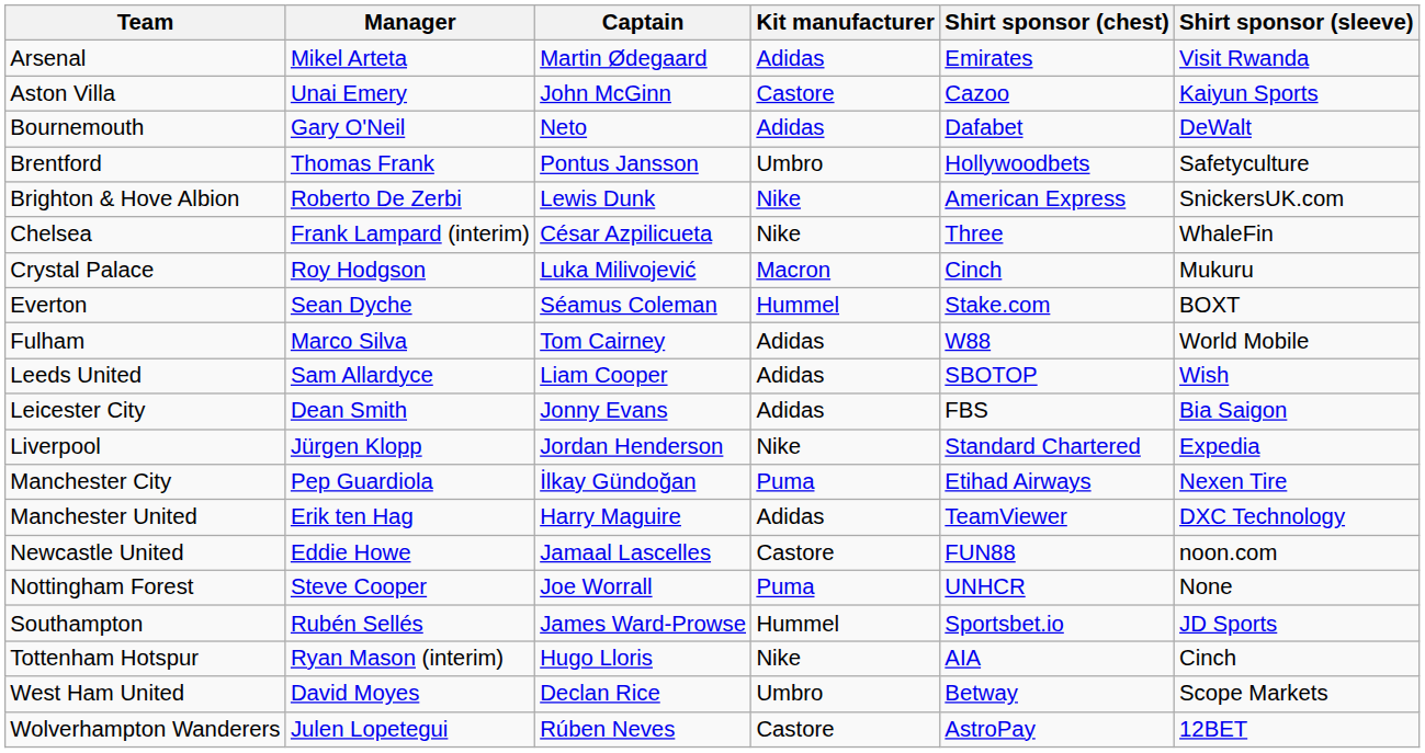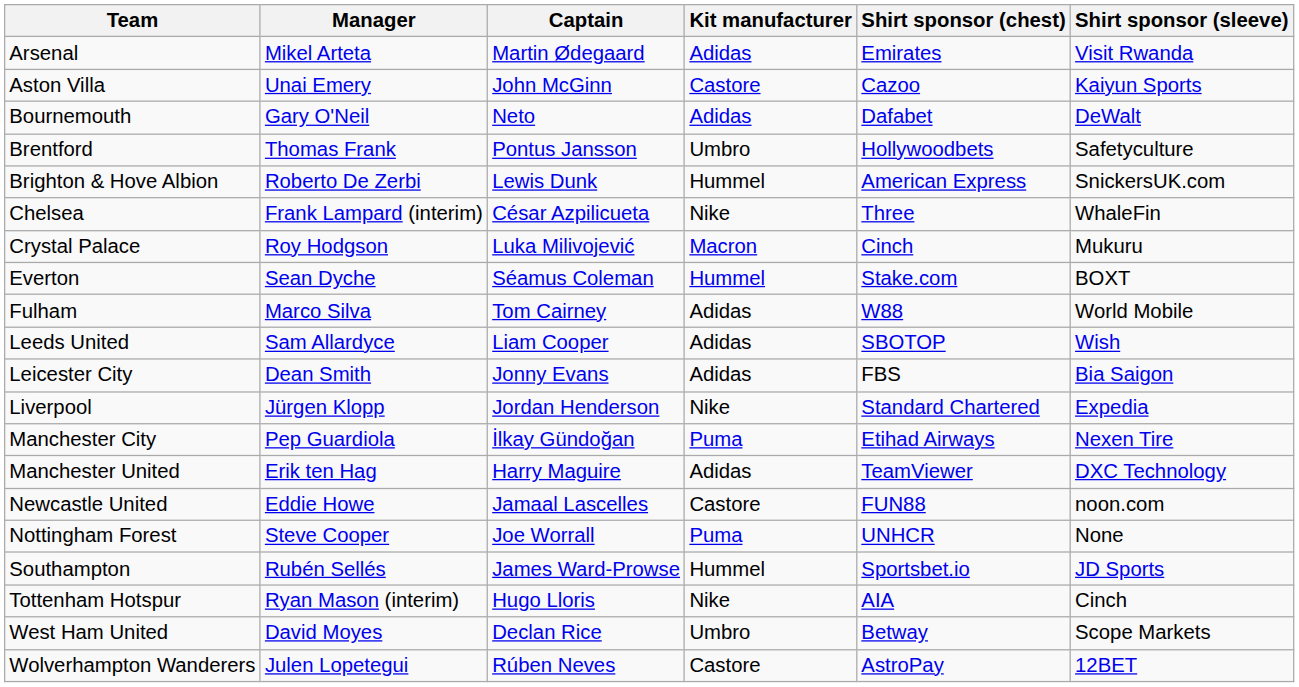 <table class="wikitable sortable">
 <tr>
 <th>Team</th>
 <th>Manager</th>
 <th>Captain</th>
 <th>Kit manufacturer</th>
 <th>Shirt sponsor (chest)</th>
 <th>Shirt sponsor (sleeve)</th>
 </tr>
 <tr>
 <td>Arsenal</td>
 <td data-sort-value="Arteta, Mikel"> <a href='#'>Mikel Arteta</a></td>
 <td data-sort-value="Odegaard, Martin"> <a href='#'>Martin Ødegaard</a></td>
 <td><a href='#'>Adidas</a></td>
 <td><a href='#'>Emirates</a></td>
 <td><a href='#'>Visit Rwanda</a></td>
 </tr>
 <tr>
 <td>Aston Villa</td>
 <td data-sort-value="Emery, Unai"> <a href='#'>Unai Emery</a></td>
 <td data-sort-value="McGinn, John"> <a href='#'>John McGinn</a></td>
 <td><a href='#'>Castore</a></td>
 <td><a href='#'>Cazoo</a></td>
 <td><a href='#'>Kaiyun Sports</a></td>
 </tr>
 <tr>
 <td>Bournemouth</td>
 <td data-sort-value="O'Neil, Gary"> <a href='#'>Gary O'Neil</a></td>
 <td data-sort-value="Neto"> <a href='#'>Neto</a></td>
 <td><a href='#'>Adidas</a></td>
 <td><a href='#'>Dafabet</a></td>
 <td><a href='#'>DeWalt</a></td>
 </tr>
 <tr>
 <td>Brentford</td>
 <td data-sort-value="Frank, Thomas"> <a href='#'>Thomas Frank</a></td>
 <td data-sort-value="Jansson, Pontus"> <a href='#'>Pontus Jansson</a></td>
 <td>Umbro</td>
 <td><a href='#'>Hollywoodbets</a></td>
 <td>Safetyculture</td>
 </tr>
 <tr>
 <td>Brighton & Hove Albion</td>
 <td data-sort-value="De Zerbi, Roberto"> <a href='#'>Roberto De Zerbi</a></td>
 <td data-sort-value="Dunk, Lewis"> <a href='#'>Lewis Dunk</a></td>
-<td><a href='#'>Nike</a></td>
+<td>Hummel</td>
 <td><a href='#'>American Express</a></td>
 <td>SnickersUK.com</td>
 </tr>
 <tr>
 <td>Chelsea</td>
 <td data-sort-value="Lampard, Frank"> <a href='#'>Frank Lampard</a> (interim)</td>
 <td data-sort-value="Azpilicueta, Cesar"> <a href='#'>César Azpilicueta</a></td>
 <td>Nike</td>
 <td><a href='#'>Three</a></td>
 <td>WhaleFin</td>
 </tr>
 <tr>
 <td>Crystal Palace</td>
 <td data-sort-value="Hodgson, Roy"> <a href='#'>Roy Hodgson</a></td>
 <td data-sort-value="Milivojevic, Luka"> <a href='#'>Luka Milivojević</a></td>
 <td><a href='#'>Macron</a></td>
 <td><a href='#'>Cinch</a></td>
 <td>Mukuru</td>
 </tr>
 <tr>
 <td>Everton</td>
 <td data-sort-value="Dyche, Sean"> <a href='#'>Sean Dyche</a></td>
 <td data-sort-value="Coleman, Seamus"> <a href='#'>Séamus Coleman</a></td>
 <td><a href='#'>Hummel</a></td>
 <td><a href='#'>Stake.com</a></td>
 <td>BOXT</td>
 </tr>
 <tr>
 <td>Fulham</td>
 <td data-sort-value="Silva, Marco"> <a href='#'>Marco Silva</a></td>
 <td data-sort-value="Cairney, Tom"> <a href='#'>Tom Cairney</a></td>
 <td>Adidas</td>
 <td><a href='#'>W88</a></td>
 <td>World Mobile</td>
 </tr>
 <tr>
 <td>Leeds United</td>
 <td data-sort-value="Gracia, Javi"> <a href='#'>Sam Allardyce</a></td>
 <td data-sort-value="Cooper, Liam"> <a href='#'>Liam Cooper</a></td>
 <td>Adidas</td>
 <td><a href='#'>SBOTOP</a></td>
 <td><a href='#'>Wish</a></td>
 </tr>
 <tr>
 <td>Leicester City</td>
 <td data-sort-value="Smith, Dean"> <a href='#'>Dean Smith</a></td>
 <td data-sort-value="Evans, Jonny"> <a href='#'>Jonny Evans</a></td>
 <td>Adidas</td>
 <td>FBS</td>
 <td><a href='#'>Bia Saigon</a></td>
 </tr>
 <tr>
 <td>Liverpool</td>
 <td data-sort-value="Klopp, Jurgen"> <a href='#'>Jürgen Klopp</a></td>
 <td data-sort-value="Henderson, Jordan"> <a href='#'>Jordan Henderson</a></td>
 <td>Nike</td>
 <td><a href='#'>Standard Chartered</a></td>
 <td><a href='#'>Expedia</a></td>
 </tr>
 <tr>
 <td>Manchester City</td>
 <td data-sort-value="Guardiola, Pep"> <a href='#'>Pep Guardiola</a></td>
 <td data-sort-value="Gündoğan, İlkay"> <a href='#'>İlkay Gündoğan</a></td>
 <td><a href='#'>Puma</a></td>
 <td><a href='#'>Etihad Airways</a></td>
 <td><a href='#'>Nexen Tire</a></td>
 </tr>
 <tr>
 <td>Manchester United</td>
 <td data-sort-value="Ten Hag, Erik"> <a href='#'>Erik ten Hag</a></td>
 <td data-sort-value="Maguire, Harry"> <a href='#'>Harry Maguire</a></td>
 <td>Adidas</td>
 <td><a href='#'>TeamViewer</a></td>
 <td><a href='#'>DXC Technology</a></td>
 </tr>
 <tr>
 <td>Newcastle United</td>
 <td data-sort-value="Howe, Eddie"> <a href='#'>Eddie Howe</a></td>
 <td data-sort-value="Lascelles, Jamaal"> <a href='#'>Jamaal Lascelles</a></td>
 <td>Castore</td>
 <td><a href='#'>FUN88</a></td>
 <td>noon.com</td>
 </tr>
 <tr>
 <td>Nottingham Forest</td>
 <td data-sort-value="Cooper, Steve"> <a href='#'>Steve Cooper</a></td>
 <td data-sort-value="Worrall, Joe"> <a href='#'>Joe Worrall</a></td>
 <td><a href='#'>Puma</a></td>
 <td><a href='#'>UNHCR</a></td>
 <td>None</td>
 </tr>
 <tr>
 <td>Southampton</td>
 <td data-sort-value="Sellés, Rubén"> <a href='#'>Rubén Sellés</a></td>
 <td data-sort-value="Ward-Prowse, James"> <a href='#'>James Ward-Prowse</a></td>
 <td>Hummel</td>
 <td><a href='#'>Sportsbet.io</a></td>
 <td><a href='#'>JD Sports</a></td>
 </tr>
 <tr>
 <td>Tottenham Hotspur</td>
 <td data-sort-value="Mason, Ryan"> <a href='#'>Ryan Mason</a> (interim)</td>
 <td data-sort-value="Lloris, Hugo"> <a href='#'>Hugo Lloris</a></td>
 <td>Nike</td>
 <td><a href='#'>AIA</a></td>
 <td>Cinch</td>
 </tr>
 <tr>
 <td>West Ham United</td>
 <td data-sort-value="Moyes, David"> <a href='#'>David Moyes</a></td>
 <td data-sort-value='Rice, Declan'> <a href='#'>Declan Rice</a></td>
 <td>Umbro</td>
 <td><a href='#'>Betway</a></td>
 <td>Scope Markets</td>
 </tr>
 <tr>
 <td>Wolverhampton Wanderers</td>
 <td data-sort-value="Lopetegui, Julen"> <a href='#'>Julen Lopetegui</a></td>
 <td data-sort-value="Neves, Ruben"> <a href='#'>Rúben Neves</a></td>
 <td>Castore</td>
 <td><a href='#'>AstroPay</a></td>
 <td><a href='#'>12BET</a></td>
 </tr>
 </table>
